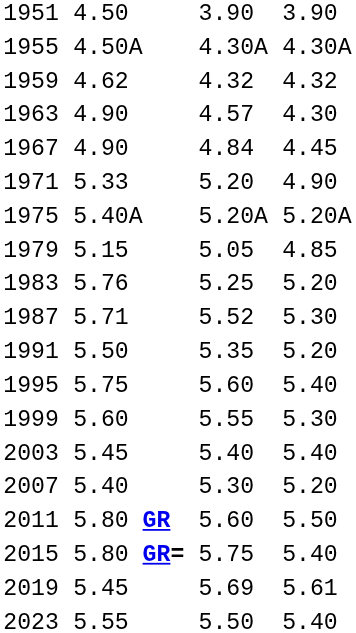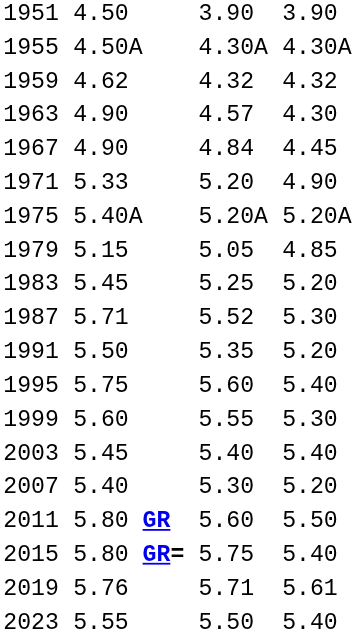 <table>
 <tr>
 <td>1951<br></td>
 <td></td>
 <td>4.50</td>
 <td></td>
 <td>3.90</td>
 <td></td>
 <td>3.90</td>
 </tr>
 <tr>
 <td>1955<br></td>
 <td></td>
 <td>4.50A</td>
 <td></td>
 <td>4.30A</td>
 <td></td>
 <td>4.30A</td>
 </tr>
 <tr>
 <td>1959<br></td>
 <td></td>
 <td>4.62</td>
 <td></td>
 <td>4.32</td>
 <td></td>
 <td>4.32</td>
 </tr>
 <tr>
 <td>1963<br></td>
 <td></td>
 <td>4.90</td>
 <td></td>
 <td>4.57</td>
 <td></td>
 <td>4.30</td>
 </tr>
 <tr>
 <td>1967<br></td>
 <td></td>
 <td>4.90</td>
 <td></td>
 <td>4.84</td>
 <td></td>
 <td>4.45</td>
 </tr>
 <tr>
 <td>1971<br></td>
 <td></td>
 <td>5.33</td>
 <td></td>
 <td>5.20</td>
 <td></td>
 <td>4.90</td>
 </tr>
 <tr>
 <td>1975<br></td>
 <td></td>
 <td>5.40A</td>
 <td></td>
 <td>5.20A</td>
 <td></td>
 <td>5.20A</td>
 </tr>
 <tr>
 <td>1979<br></td>
 <td></td>
 <td>5.15</td>
 <td></td>
 <td>5.05</td>
 <td></td>
 <td>4.85</td>
 </tr>
 <tr>
 <td>1983<br></td>
 <td></td>
-<td>5.76</td>
+<td>5.45</td>
 <td></td>
 <td>5.25</td>
 <td></td>
 <td>5.20</td>
 </tr>
 <tr>
 <td>1987<br></td>
 <td></td>
 <td>5.71</td>
 <td></td>
 <td>5.52</td>
 <td></td>
 <td>5.30</td>
 </tr>
 <tr>
 <td>1991<br></td>
 <td></td>
 <td>5.50</td>
 <td></td>
 <td>5.35</td>
 <td></td>
 <td>5.20</td>
 </tr>
 <tr>
 <td>1995<br></td>
 <td></td>
 <td>5.75</td>
 <td></td>
 <td>5.60</td>
 <td></td>
 <td>5.40</td>
 </tr>
 <tr>
 <td>1999<br></td>
 <td></td>
 <td>5.60</td>
 <td></td>
 <td>5.55</td>
 <td></td>
 <td>5.30</td>
 </tr>
 <tr>
 <td>2003<br></td>
 <td></td>
 <td>5.45</td>
 <td></td>
 <td>5.40</td>
 <td></td>
 <td>5.40</td>
 </tr>
 <tr>
 <td>2007<br></td>
 <td></td>
 <td>5.40</td>
 <td></td>
 <td>5.30</td>
 <td></td>
 <td>5.20</td>
 </tr>
 <tr>
 <td>2011<br></td>
 <td></td>
 <td>5.80 <strong><a href='#'>GR</a></strong></td>
 <td></td>
 <td>5.60</td>
 <td></td>
 <td>5.50</td>
 </tr>
 <tr>
 <td>2015<br></td>
 <td></td>
 <td>5.80 <strong><a href='#'>GR</a>=</strong></td>
 <td></td>
 <td>5.75 </td>
 <td><br></td>
 <td>5.40</td>
 </tr>
 <tr>
 <td>2019<br></td>
 <td></td>
-<td>5.45</td>
+<td>5.76</td>
 <td></td>
-<td>5.69</td>
+<td>5.71</td>
 <td></td>
 <td>5.61</td>
 </tr>
 <tr>
 <td>2023<br></td>
 <td></td>
 <td>5.55</td>
 <td></td>
 <td>5.50</td>
 <td></td>
 <td>5.40</td>
 </tr>
 </table>
